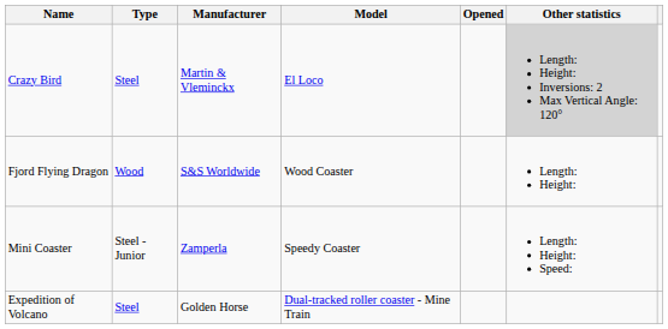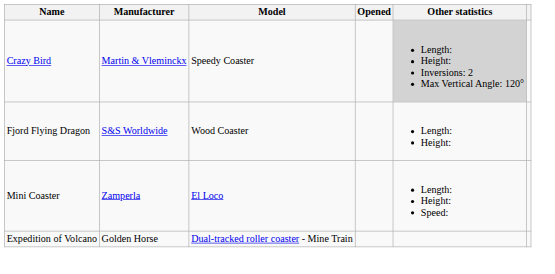 <table class="wikitable sortable">
 <tr>
 <th>Name</th>
-<th>Type</th>
 <th>Manufacturer</th>
 <th>Model</th>
 <th>Opened</th>
 <th class="unsortable">Other statistics</th>
 <th class="unsortable"></th>
 </tr>
 <tr>
 <td><a href='#'>Crazy Bird</a></td>
-<td><a href='#'>Steel</a></td>
 <td><a href='#'>Martin & Vleminckx</a></td>
-<td><a href='#'>El Loco</a></td>
+<td>Speedy Coaster</td>
 <td></td>
 <td style="background: lightgrey;"><br><ul><li>Length: </li><li>Height: </li><li>Inversions: 2</li><li>Max Vertical Angle: 120°</li></ul></td>
 <td></td>
 </tr>
 <tr>
 <td>Fjord Flying Dragon</td>
-<td><a href='#'>Wood</a></td>
 <td><a href='#'>S&S Worldwide</a></td>
 <td>Wood Coaster</td>
 <td></td>
 <td><br><ul><li>Length: </li><li>Height: </li></ul></td>
 <td></td>
 </tr>
 <tr>
 <td>Mini Coaster</td>
-<td>Steel - Junior</td>
 <td><a href='#'>Zamperla</a></td>
-<td>Speedy Coaster</td>
+<td><a href='#'>El Loco</a></td>
 <td></td>
 <td><br><ul><li>Length: </li><li>Height: </li><li>Speed: </li></ul></td>
 <td></td>
 </tr>
 <tr>
 <td>Expedition of Volcano</td>
-<td><a href='#'>Steel</a></td>
 <td>Golden Horse</td>
 <td><a href='#'>Dual-tracked roller coaster</a> - Mine Train</td>
 <td></td>
 <td></td>
 <td></td>
 </tr>
 </table>
